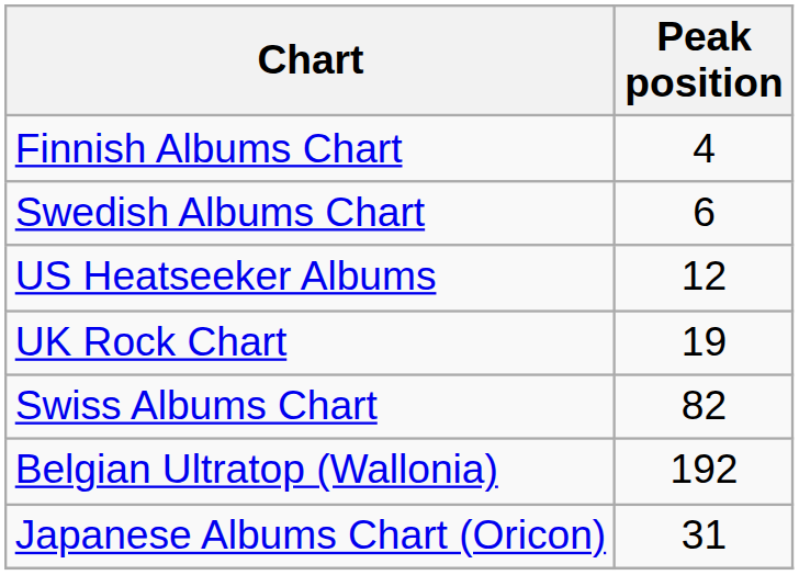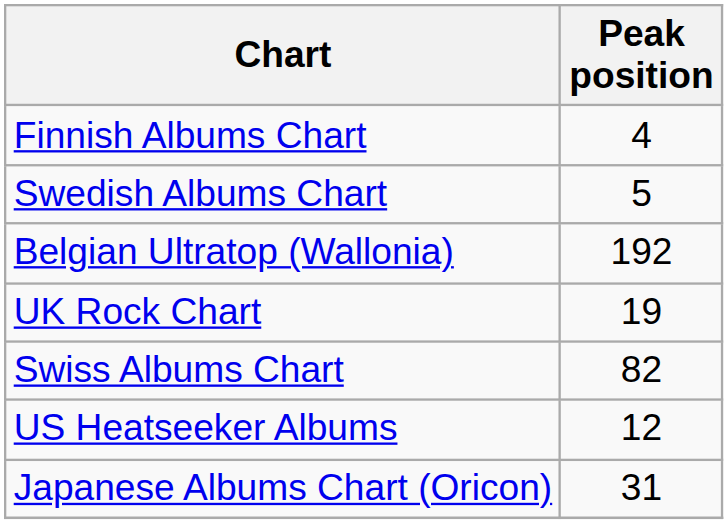 <table class="wikitable">
 <tr>
 <th style="text-align:center;">Chart</th>
 <th style="text-align:center;">Peak<br>position</th>
 </tr>
 <tr>
 <td align="left"><a href='#'>Finnish Albums Chart</a></td>
 <td style="text-align:center;">4</td>
 </tr>
 <tr>
 <td align="left"><a href='#'>Swedish Albums Chart</a></td>
-<td style="text-align:center;">6</td>
+<td style="text-align:center;">5</td>
 </tr>
 <tr>
-<td align="left"><a href='#'>US Heatseeker Albums</a></td>
-<td style="text-align:center;">12</td>
+<td align="left"><a href='#'>Belgian Ultratop (Wallonia)</a></td>
+<td style="text-align:center;">192</td>
 </tr>
 <tr>
 <td align="left"><a href='#'>UK Rock Chart</a></td>
 <td style="text-align:center;">19</td>
 </tr>
 <tr>
 <td align="left"><a href='#'>Swiss Albums Chart</a></td>
 <td style="text-align:center;">82</td>
 </tr>
 <tr>
-<td align="left"><a href='#'>Belgian Ultratop (Wallonia)</a></td>
-<td style="text-align:center;">192</td>
+<td align="left"><a href='#'>US Heatseeker Albums</a></td>
+<td style="text-align:center;">12</td>
 </tr>
 <tr>
 <td align="left"><a href='#'>Japanese Albums Chart (Oricon)</a></td>
 <td style="text-align:center;">31</td>
 </tr>
 <tr>
 </tr>
 </table>
